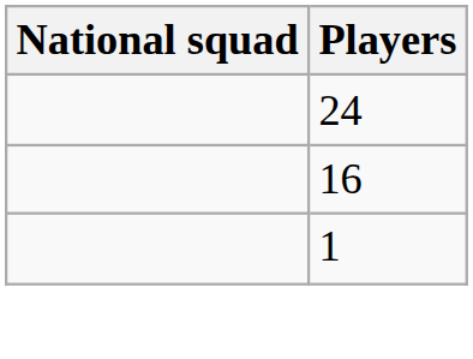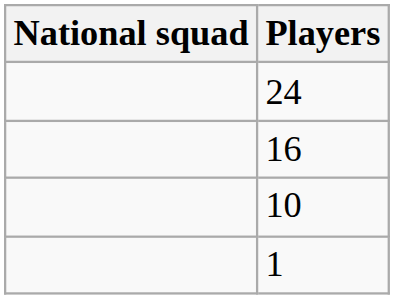 <table class="wikitable sortable">
 <tr>
 <th>National squad</th>
 <th>Players</th>
 </tr>
 <tr>
 <td></td>
 <td>24</td>
 </tr>
 <tr>
 <td></td>
 <td>16</td>
 </tr>
 <tr>
 <td></td>
+<td>10</td>
+</tr>
+<tr>
+<td></td>
 <td>1</td>
 </tr>
 </table>
